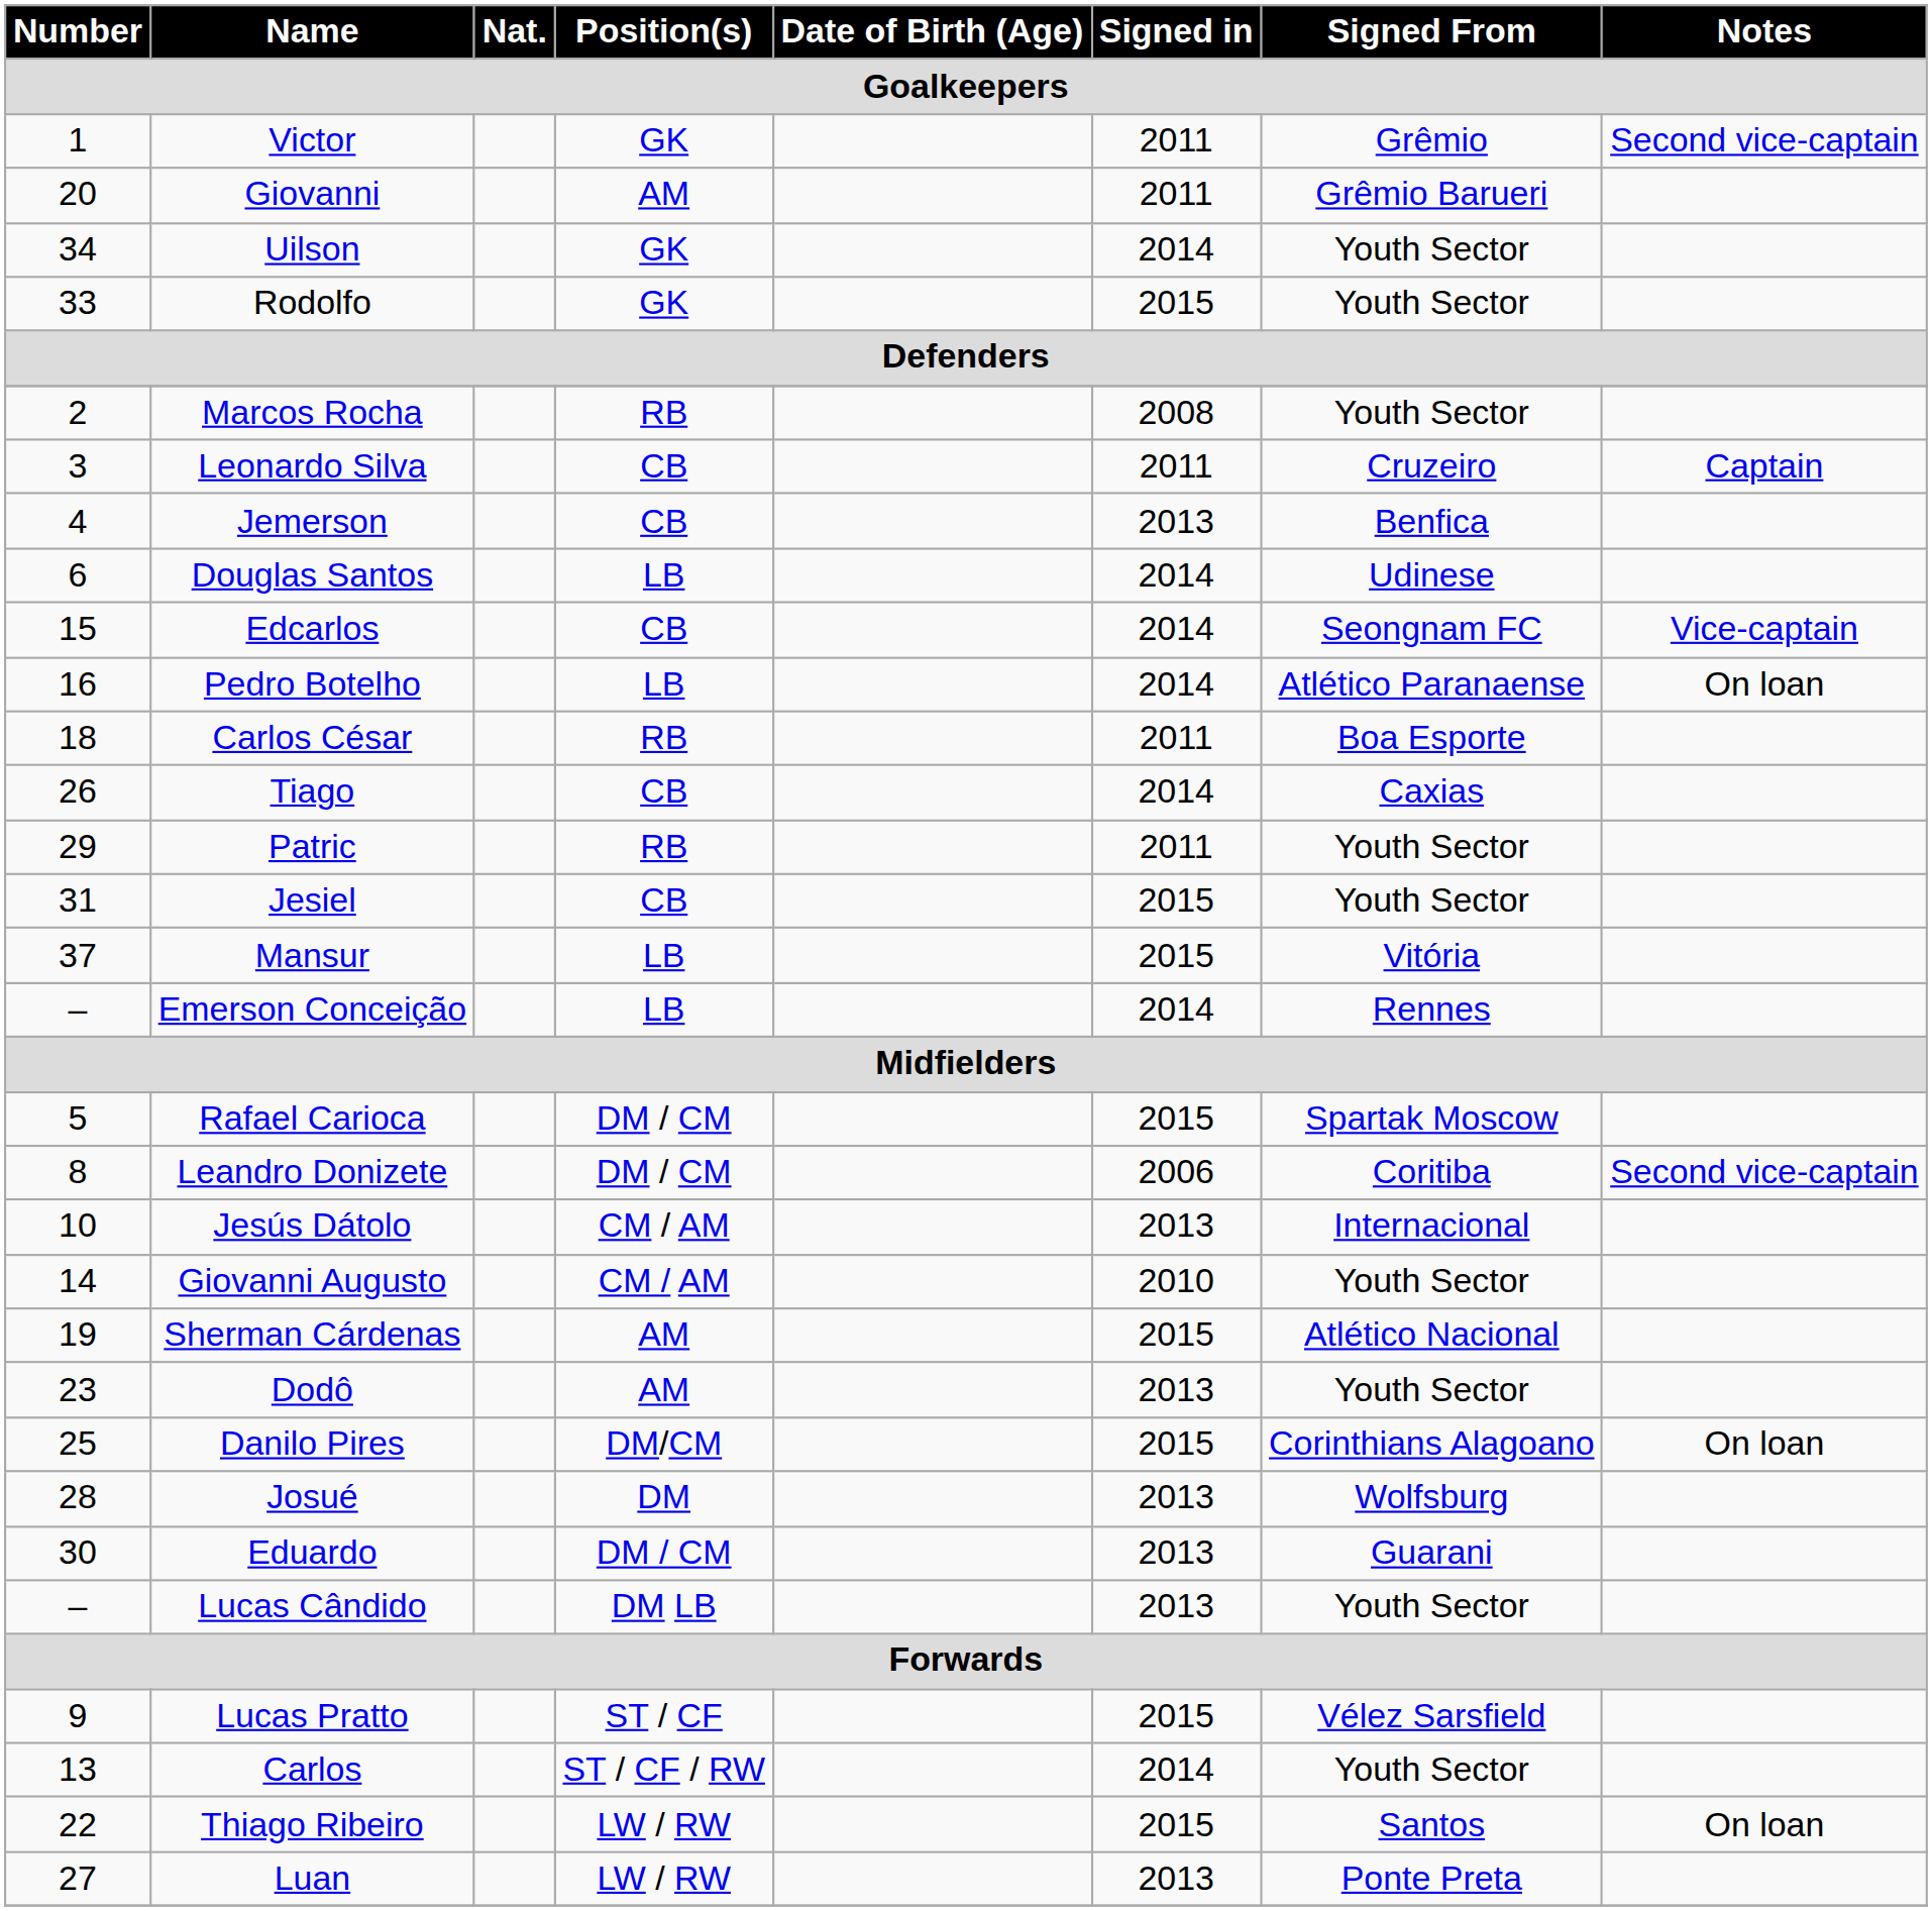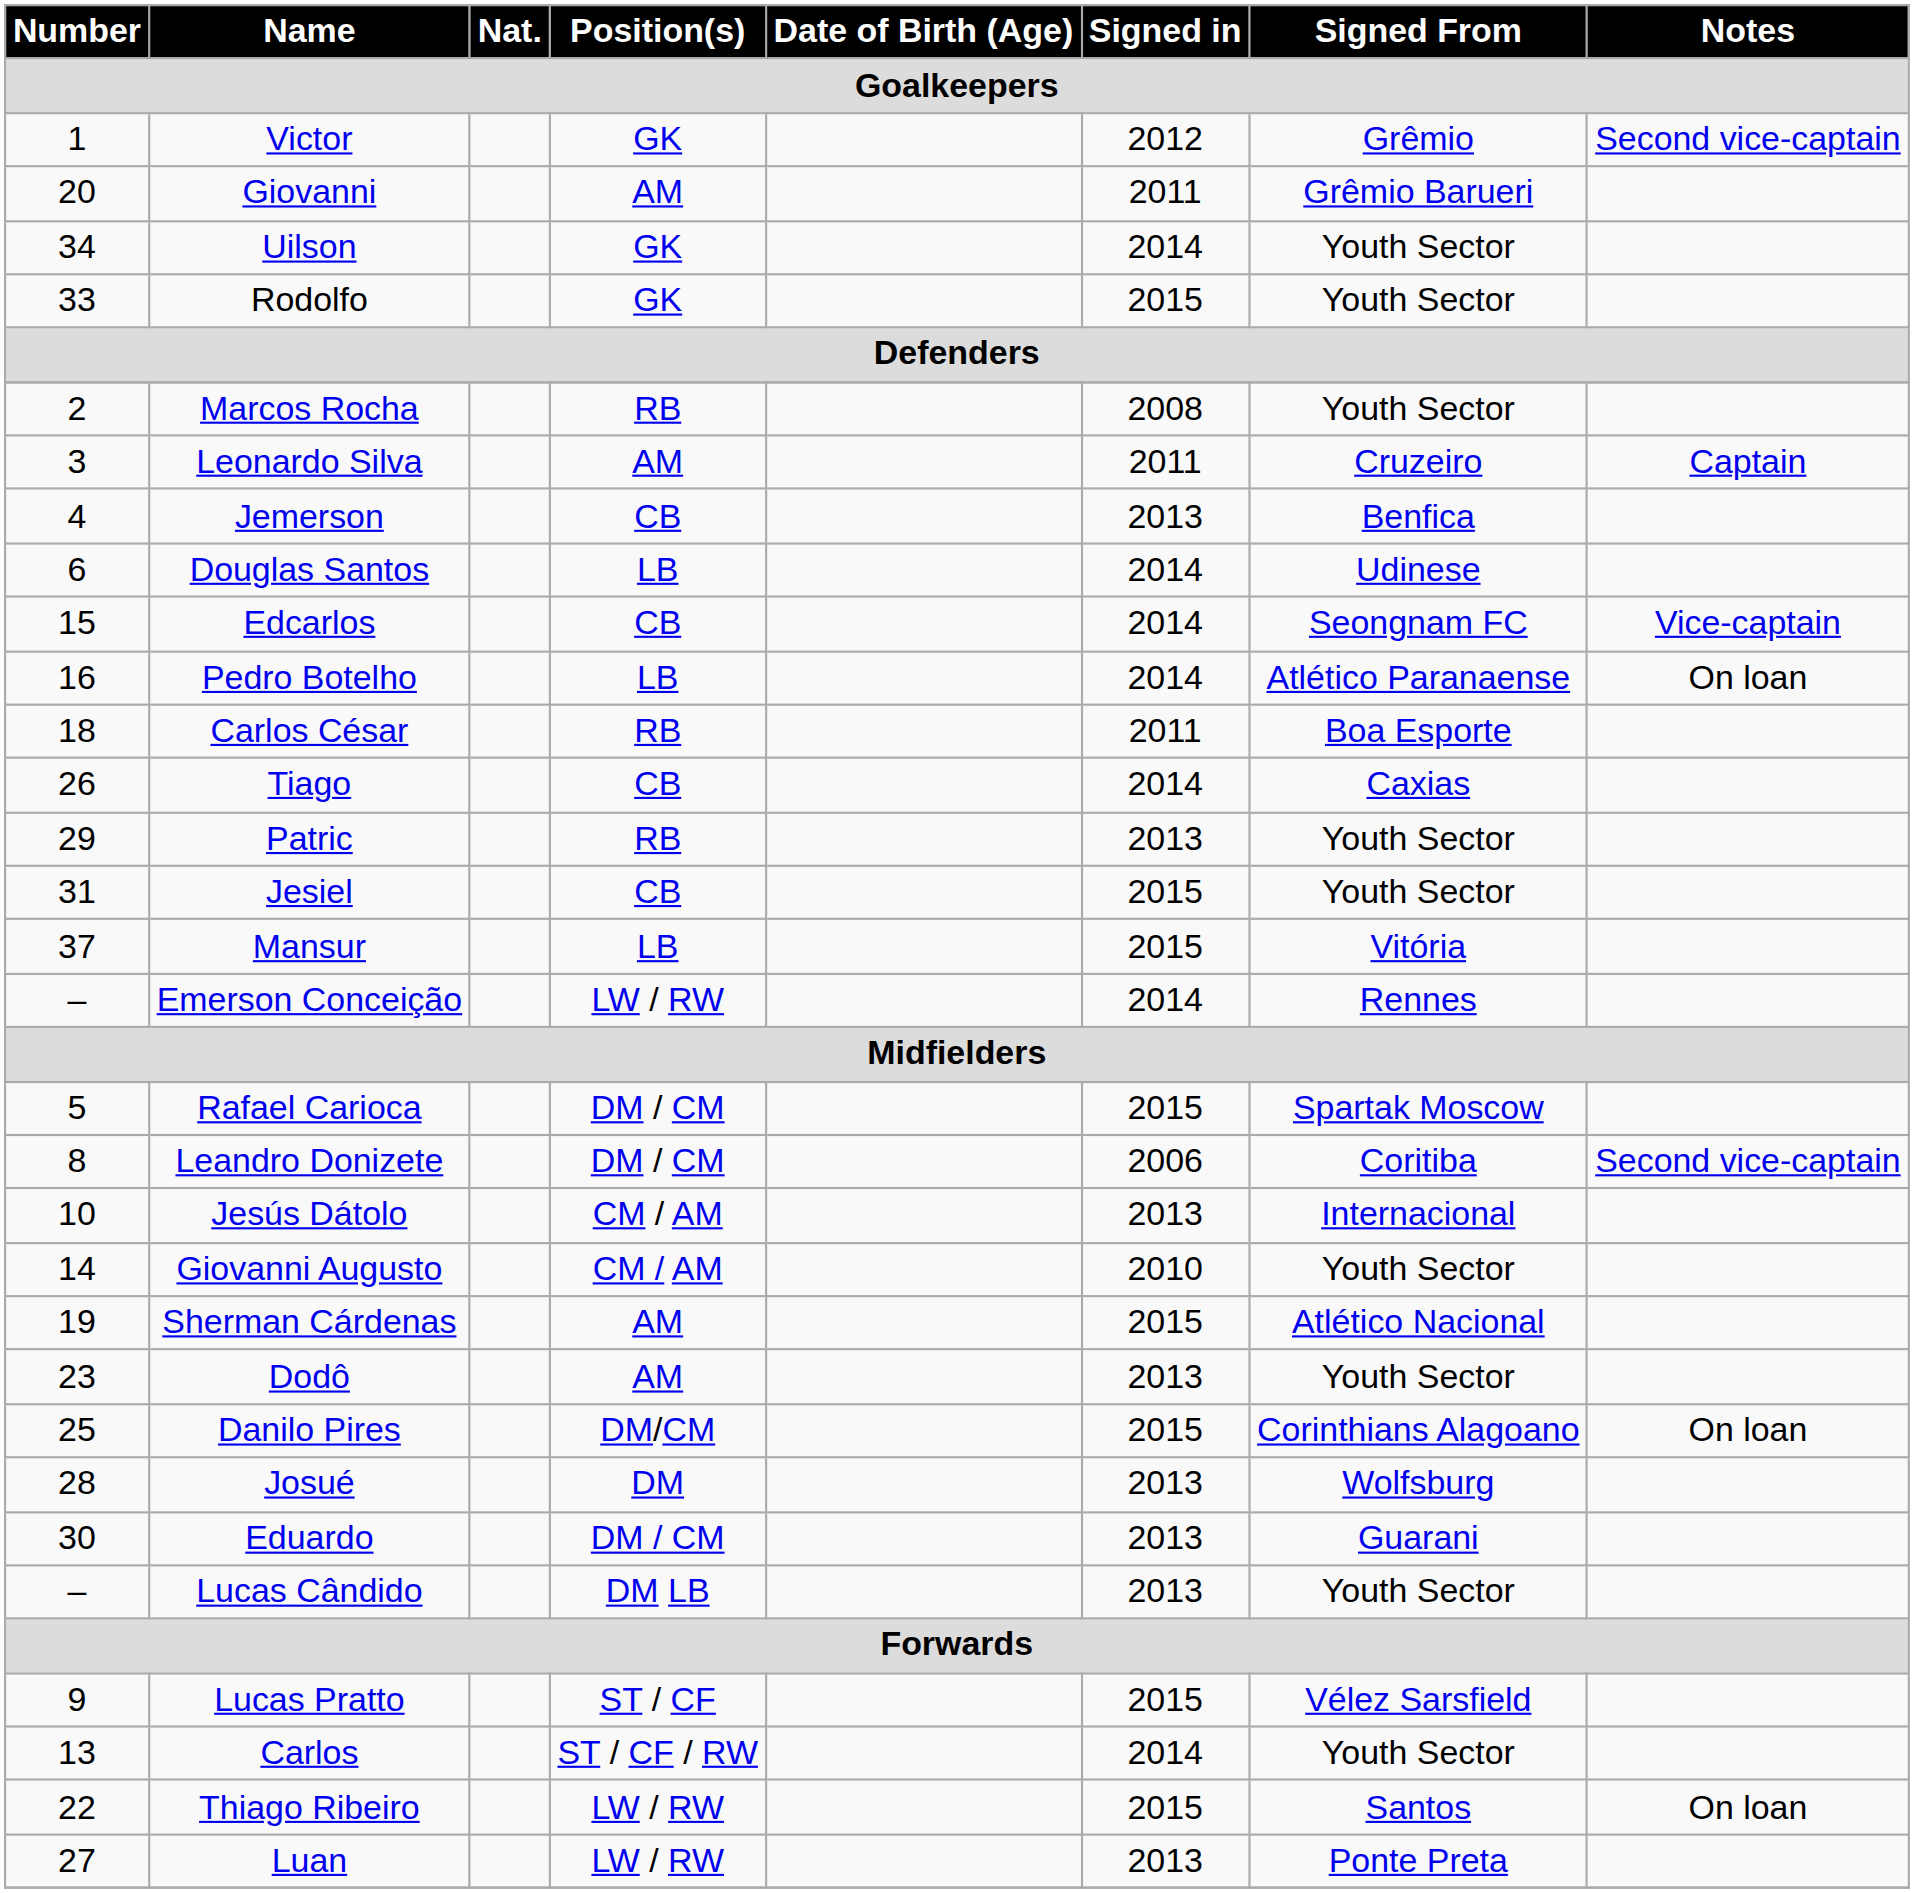 <table class="wikitable" style="text-align: center; font-size:100%">
 <tr>
 <th style="background:#000000; color:white; text-align:center;">Number</th>
 <th style="background:#000000; color:white; text-align:center;">Name</th>
 <th style="background:#000000; color:white; text-align:center;">Nat.</th>
 <th style="background:#000000; color:white; text-align:center;">Position(s)</th>
 <th style="background:#000000; color:white; text-align:center;">Date of Birth (Age)</th>
 <th style="background:#000000; color:white; text-align:center;">Signed in</th>
 <th style="background:#000000; color:white; text-align:center;">Signed From</th>
 <th style="background:#000000; color:white; text-align:center;">Notes</th>
 </tr>
 <tr>
 <th colspan=8 style="background:#dcdcdc; text-align:center;">Goalkeepers</th>
 </tr>
 <tr>
 <td>1</td>
 <td><a href='#'>Victor</a></td>
 <td></td>
 <td><a href='#'>GK</a></td>
 <td></td>
-<td>2011</td>
+<td>2012</td>
 <td> <a href='#'>Grêmio</a></td>
 <td><a href='#'>Second vice-captain</a></td>
 </tr>
 <tr>
 <td>20</td>
 <td><a href='#'>Giovanni</a></td>
 <td></td>
 <td><a href='#'>AM</a></td>
 <td></td>
 <td>2011</td>
 <td> <a href='#'>Grêmio Barueri</a></td>
 <td></td>
 </tr>
 <tr>
 <td>34</td>
 <td><a href='#'>Uilson</a></td>
 <td></td>
 <td><a href='#'>GK</a></td>
 <td></td>
 <td>2014</td>
 <td> Youth Sector</td>
 <td></td>
 </tr>
 <tr>
 <td>33</td>
 <td>Rodolfo</td>
 <td></td>
 <td><a href='#'>GK</a></td>
 <td></td>
 <td>2015</td>
 <td> Youth Sector</td>
 <td></td>
 </tr>
 <tr>
 <th colspan=8 style="background:#dcdcdc; text-align:center;">Defenders</th>
 </tr>
 <tr>
 </tr>
 <tr>
 <td>2</td>
 <td><a href='#'>Marcos Rocha</a></td>
 <td></td>
 <td><a href='#'>RB</a></td>
 <td></td>
 <td>2008</td>
 <td> Youth Sector</td>
 <td></td>
 </tr>
 <tr>
 <td>3</td>
 <td><a href='#'>Leonardo Silva</a></td>
 <td></td>
-<td><a href='#'>CB</a></td>
+<td><a href='#'>AM</a></td>
 <td></td>
 <td>2011</td>
 <td> <a href='#'>Cruzeiro</a></td>
 <td><a href='#'>Captain</a></td>
 </tr>
 <tr>
 <td>4</td>
 <td><a href='#'>Jemerson</a></td>
 <td></td>
 <td><a href='#'>CB</a></td>
 <td></td>
 <td>2013</td>
 <td> <a href='#'>Benfica</a></td>
 <td></td>
 </tr>
 <tr>
 <td>6</td>
 <td><a href='#'>Douglas Santos</a></td>
 <td></td>
 <td><a href='#'>LB</a></td>
 <td></td>
 <td>2014</td>
 <td> <a href='#'>Udinese</a></td>
 <td></td>
 </tr>
 <tr>
 <td>15</td>
 <td><a href='#'>Edcarlos</a></td>
 <td></td>
 <td><a href='#'>CB</a></td>
 <td></td>
 <td>2014</td>
 <td> <a href='#'>Seongnam FC</a></td>
 <td><a href='#'>Vice-captain</a></td>
 </tr>
 <tr>
 <td>16</td>
 <td><a href='#'>Pedro Botelho</a></td>
 <td></td>
 <td><a href='#'>LB</a></td>
 <td></td>
 <td>2014</td>
 <td> <a href='#'>Atlético Paranaense</a></td>
 <td>On loan</td>
 </tr>
 <tr>
 <td>18</td>
 <td><a href='#'>Carlos César</a></td>
 <td></td>
 <td><a href='#'>RB</a></td>
 <td></td>
 <td>2011</td>
 <td> <a href='#'>Boa Esporte</a></td>
 <td></td>
 </tr>
 <tr>
 <td>26</td>
 <td><a href='#'>Tiago</a></td>
 <td></td>
 <td><a href='#'>CB</a></td>
 <td></td>
 <td>2014</td>
 <td> <a href='#'>Caxias</a></td>
 <td></td>
 </tr>
 <tr>
 <td>29</td>
 <td><a href='#'>Patric</a></td>
 <td></td>
 <td><a href='#'>RB</a></td>
 <td></td>
-<td>2011</td>
+<td>2013</td>
 <td> Youth Sector</td>
 <td></td>
 </tr>
 <tr>
 <td>31</td>
 <td><a href='#'>Jesiel</a></td>
 <td></td>
 <td><a href='#'>CB</a></td>
 <td></td>
 <td>2015</td>
 <td> Youth Sector</td>
 <td></td>
 </tr>
 <tr>
 <td>37</td>
 <td><a href='#'>Mansur</a></td>
 <td></td>
 <td><a href='#'>LB</a></td>
 <td></td>
 <td>2015</td>
 <td> <a href='#'>Vitória</a></td>
 <td></td>
 </tr>
 <tr>
 <td>–</td>
 <td><a href='#'>Emerson Conceição</a></td>
 <td></td>
-<td><a href='#'>LB</a></td>
+<td><a href='#'>LW</a> / <a href='#'>RW</a></td>
 <td></td>
 <td>2014</td>
 <td> <a href='#'>Rennes</a></td>
 <td></td>
 </tr>
 <tr>
 <th colspan=8 style="background:#dcdcdc; text-align:center;">Midfielders</th>
 </tr>
 <tr>
 <td>5</td>
 <td><a href='#'>Rafael Carioca</a></td>
 <td></td>
 <td><a href='#'>DM</a> / <a href='#'>CM</a></td>
 <td></td>
 <td>2015</td>
 <td> <a href='#'>Spartak Moscow</a></td>
 <td></td>
 </tr>
 <tr>
 <td>8</td>
 <td><a href='#'>Leandro Donizete</a></td>
 <td></td>
 <td><a href='#'>DM</a> / <a href='#'>CM</a></td>
 <td></td>
 <td>2006</td>
 <td> <a href='#'>Coritiba</a></td>
 <td><a href='#'>Second vice-captain</a></td>
 </tr>
 <tr>
 <td>10</td>
 <td><a href='#'>Jesús Dátolo</a></td>
 <td></td>
 <td><a href='#'>CM</a> / <a href='#'>AM</a></td>
 <td></td>
 <td>2013</td>
 <td> <a href='#'>Internacional</a></td>
 <td></td>
 </tr>
 <tr>
 <td>14</td>
 <td><a href='#'>Giovanni Augusto</a></td>
 <td></td>
 <td><a href='#'>CM /</a> <a href='#'>AM</a></td>
 <td></td>
 <td>2010</td>
 <td> Youth Sector</td>
 <td></td>
 </tr>
 <tr>
 <td>19</td>
 <td><a href='#'>Sherman Cárdenas</a></td>
 <td></td>
 <td><a href='#'>AM</a></td>
 <td></td>
 <td>2015</td>
 <td> <a href='#'>Atlético Nacional</a></td>
 <td></td>
 </tr>
 <tr>
 <td>23</td>
 <td><a href='#'>Dodô</a></td>
 <td></td>
 <td><a href='#'>AM</a></td>
 <td></td>
 <td>2013</td>
 <td> Youth Sector</td>
 <td></td>
 </tr>
 <tr>
 <td>25</td>
 <td><a href='#'>Danilo Pires</a></td>
 <td></td>
 <td><a href='#'>DM</a>/<a href='#'>CM</a></td>
 <td></td>
 <td>2015</td>
 <td> <a href='#'>Corinthians Alagoano</a></td>
 <td>On loan</td>
 </tr>
 <tr>
 <td>28</td>
 <td><a href='#'>Josué</a></td>
 <td></td>
 <td><a href='#'>DM</a></td>
 <td></td>
 <td>2013</td>
 <td> <a href='#'>Wolfsburg</a></td>
 <td></td>
 </tr>
 <tr>
 <td>30</td>
 <td><a href='#'>Eduardo</a></td>
 <td></td>
 <td><a href='#'>DM / CM</a></td>
 <td></td>
 <td>2013</td>
 <td> <a href='#'>Guarani</a></td>
 <td></td>
 </tr>
 <tr>
 <td>–</td>
 <td><a href='#'>Lucas Cândido</a></td>
 <td></td>
 <td><a href='#'>DM</a> <a href='#'>LB</a></td>
 <td></td>
 <td>2013</td>
 <td> Youth Sector</td>
 <td></td>
 </tr>
 <tr>
 <th colspan=8 style="background:#dcdcdc; text-align:center;">Forwards</th>
 </tr>
 <tr>
 <td>9</td>
 <td><a href='#'>Lucas Pratto</a></td>
 <td></td>
 <td><a href='#'>ST</a> / <a href='#'>CF</a></td>
 <td></td>
 <td>2015</td>
 <td> <a href='#'>Vélez Sarsfield</a></td>
 <td></td>
 </tr>
 <tr>
 <td>13</td>
 <td><a href='#'>Carlos</a></td>
 <td></td>
 <td><a href='#'>ST</a> / <a href='#'>CF</a> / <a href='#'>RW</a></td>
 <td></td>
 <td>2014</td>
 <td> Youth Sector</td>
 <td></td>
 </tr>
 <tr>
 <td>22</td>
 <td><a href='#'>Thiago Ribeiro</a></td>
 <td></td>
 <td><a href='#'>LW</a> / <a href='#'>RW</a></td>
 <td></td>
 <td>2015</td>
 <td> <a href='#'>Santos</a></td>
 <td>On loan</td>
 </tr>
 <tr>
 <td>27</td>
 <td><a href='#'>Luan</a></td>
 <td></td>
 <td><a href='#'>LW</a> / <a href='#'>RW</a></td>
 <td></td>
 <td>2013</td>
 <td> <a href='#'>Ponte Preta</a></td>
 <td></td>
 </tr>
 <tr>
 </tr>
 </table>
